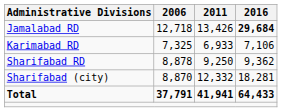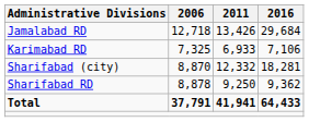 <table class="wikitable">
 <tr>
 <th>Administrative Divisions</th>
 <th>2006</th>
 <th>2011</th>
 <th>2016</th>
 </tr>
 <tr>
 <td><a href='#'>Jamalabad RD</a></td>
 <td style="text-align: right;">12,718</td>
 <td style="text-align: right;">13,426</td>
-<td style="text-align: right;"><strong>29,684</strong></td>
+<td style="text-align: right;">29,684</td>
 </tr>
 <tr>
 <td><a href='#'>Karimabad RD</a></td>
 <td style="text-align: right;">7,325</td>
 <td style="text-align: right;">6,933</td>
 <td style="text-align: right;">7,106</td>
 </tr>
 <tr>
+<td><a href='#'>Sharifabad</a> (city)</td>
+<td style="text-align: right;">8,870</td>
+<td style="text-align: right;">12,332</td>
+<td style="text-align: right;">18,281</td>
+</tr>
+<tr>
 <td><a href='#'>Sharifabad RD</a></td>
 <td style="text-align: right;">8,878</td>
 <td style="text-align: right;">9,250</td>
 <td style="text-align: right;">9,362</td>
-</tr>
-<tr>
-<td><a href='#'>Sharifabad</a> (city)</td>
-<td style="text-align: right;">8,870</td>
-<td style="text-align: right;">12,332</td>
-<td style="text-align: right;">18,281</td>
 </tr>
 <tr>
 <td><strong>Total</strong></td>
 <td style="text-align: right;"><strong>37,791</strong></td>
 <td style="text-align: right;"><strong>41,941</strong></td>
 <td style="text-align: right;"><strong>64,433</strong></td>
 </tr>
 <tr>
 <td colspan=4></td>
 </tr>
 </table>
